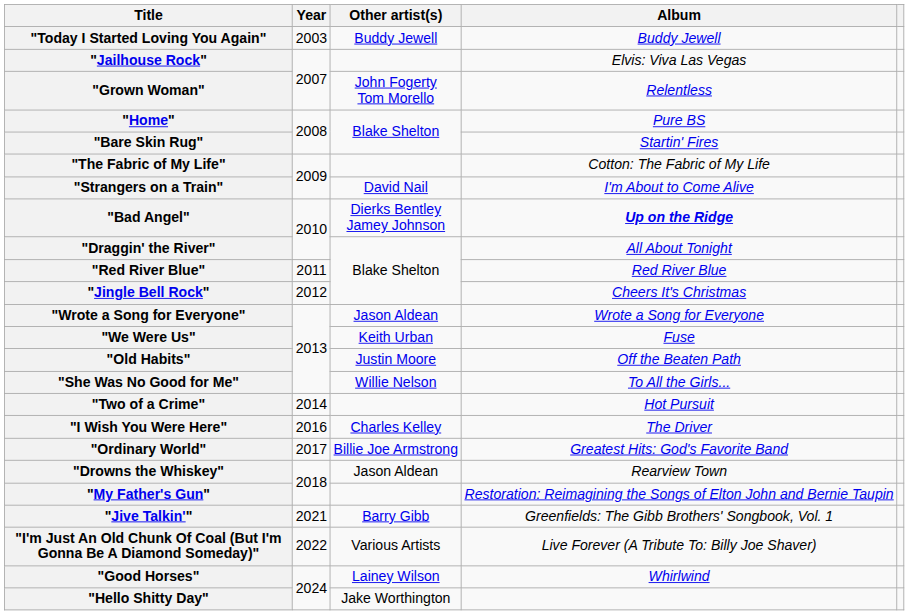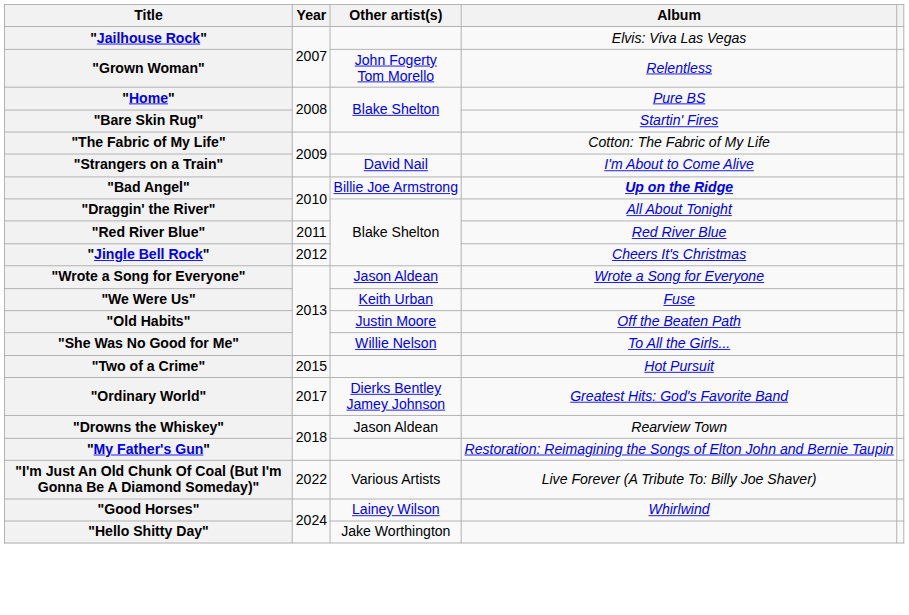 <table class="wikitable sortable plainrowheaders" style="text-align: center;">
 <tr>
 <th scope="col" style="width:20em;">Title</th>
 <th scope="col">Year</th>
 <th scope="col">Other artist(s)</th>
 <th scope="col">Album</th>
 <th scope="col" class="unsortable"></th>
-</tr>
-<tr>
-<th scope = "row">"Today I Started Loving You Again"</th>
-<td>2003</td>
-<td><a href='#'>Buddy Jewell</a></td>
-<td><em><a href='#'>Buddy Jewell</a></em></td>
-<td></td>
 </tr>
 <tr>
 <th scope = "row">"<a href='#'>Jailhouse Rock</a>"</th>
 <td rowspan=2>2007</td>
 <td></td>
 <td><em>Elvis: Viva Las Vegas</em></td>
 <td></td>
 </tr>
 <tr>
 <th scope = "row">"Grown Woman"</th>
 <td><a href='#'>John Fogerty</a><br><a href='#'>Tom Morello</a></td>
 <td><em><a href='#'>Relentless</a></em></td>
 <td></td>
 </tr>
 <tr>
 <th scope = "row">"<a href='#'>Home</a>"</th>
 <td rowspan=2>2008</td>
 <td rowspan=2><a href='#'>Blake Shelton</a></td>
 <td><em><a href='#'>Pure BS</a></em></td>
 <td></td>
 </tr>
 <tr>
 <th scope = "row">"Bare Skin Rug"</th>
 <td><em><a href='#'>Startin' Fires</a></em></td>
 <td></td>
 </tr>
 <tr>
 <th scope = "row">"The Fabric of My Life"</th>
 <td rowspan=2>2009</td>
 <td></td>
 <td><em>Cotton: The Fabric of My Life</em></td>
 <td></td>
 </tr>
 <tr>
 <th scope = "row">"Strangers on a Train"</th>
 <td><a href='#'>David Nail</a></td>
 <td><em><a href='#'>I'm About to Come Alive</a></em></td>
 <td></td>
 </tr>
 <tr>
 <th scope = "row">"Bad Angel"</th>
 <td rowspan=2>2010</td>
-<td><a href='#'>Dierks Bentley</a><br><a href='#'>Jamey Johnson</a></td>
+<td><a href='#'>Billie Joe Armstrong</a></td>
 <td><strong><em><a href='#'>Up on the Ridge</a></em></strong></td>
 <td></td>
 </tr>
 <tr>
 <th scope = "row">"Draggin' the River"</th>
 <td rowspan = "3">Blake Shelton</td>
 <td><em><a href='#'>All About Tonight</a></em></td>
 <td></td>
 </tr>
 <tr>
 <th scope = "row">"Red River Blue"</th>
 <td>2011</td>
 <td><em><a href='#'>Red River Blue</a></em></td>
 <td></td>
 </tr>
 <tr>
 <th scope = "row">"<a href='#'>Jingle Bell Rock</a>"</th>
 <td>2012</td>
 <td><em><a href='#'>Cheers It's Christmas</a></em></td>
 <td></td>
 </tr>
 <tr>
 <th scope = "row">"Wrote a Song for Everyone"</th>
 <td rowspan=4>2013</td>
 <td><a href='#'>Jason Aldean</a></td>
 <td><em><a href='#'>Wrote a Song for Everyone</a></em></td>
 <td></td>
 </tr>
 <tr>
 <th scope = "row">"We Were Us"</th>
 <td><a href='#'>Keith Urban</a></td>
 <td><em><a href='#'>Fuse</a></em></td>
 <td></td>
 </tr>
 <tr>
 <th scope = "row">"Old Habits"</th>
 <td><a href='#'>Justin Moore</a></td>
 <td><em><a href='#'>Off the Beaten Path</a></em></td>
 <td></td>
 </tr>
 <tr>
 <th scope = "row">"She Was No Good for Me"</th>
 <td><a href='#'>Willie Nelson</a></td>
 <td><em><a href='#'>To All the Girls...</a></em></td>
 <td></td>
 </tr>
 <tr>
 <th scope = "row">"Two of a Crime"</th>
-<td>2014</td>
+<td>2015</td>
 <td></td>
 <td><em><a href='#'>Hot Pursuit</a></em></td>
 <td></td>
 </tr>
 <tr>
-<th scope = "row">"I Wish You Were Here"</th>
-<td>2016</td>
-<td><a href='#'>Charles Kelley</a></td>
-<td><em><a href='#'>The Driver</a></em></td>
-<td></td>
-</tr>
-<tr>
 <th scope = "row">"Ordinary World"</th>
 <td>2017</td>
-<td><a href='#'>Billie Joe Armstrong</a></td>
+<td><a href='#'>Dierks Bentley</a><br><a href='#'>Jamey Johnson</a></td>
 <td><em><a href='#'>Greatest Hits: God's Favorite Band</a></em></td>
 <td></td>
 </tr>
 <tr>
 <th scope = "row">"Drowns the Whiskey"</th>
 <td rowspan=2>2018</td>
 <td>Jason Aldean</td>
 <td><em>Rearview Town</em></td>
 <td></td>
 </tr>
 <tr>
 <th scope = "row">"<a href='#'>My Father's Gun</a>"</th>
 <td></td>
 <td><em><a href='#'>Restoration: Reimagining the Songs of Elton John and Bernie Taupin</a></em></td>
-<td></td>
-</tr>
-<tr>
-<th scope = "row">"<a href='#'>Jive Talkin'</a>"</th>
-<td>2021</td>
-<td><a href='#'>Barry Gibb</a></td>
-<td><em>Greenfields: The Gibb Brothers' Songbook, Vol. 1</em></td>
 <td></td>
 </tr>
 <tr>
 <th scope = "row">"I'm Just An Old Chunk Of Coal (But I'm Gonna Be A Diamond Someday)"</th>
 <td>2022</td>
 <td>Various Artists</td>
 <td><em>Live Forever (A Tribute To: Billy Joe Shaver)</em></td>
 <td></td>
 </tr>
 <tr>
 <th scope="row">"Good Horses"</th>
 <td rowspan=2>2024</td>
 <td><a href='#'>Lainey Wilson</a></td>
 <td><em><a href='#'>Whirlwind</a></em></td>
 <td></td>
 </tr>
 <tr>
 <th scope="row">"Hello Shitty Day"</th>
 <td>Jake Worthington</td>
 <td></td>
 <td></td>
 </tr>
 </table>
